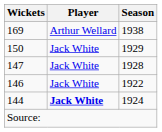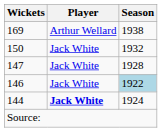 <table class="wikitable">
 <tr>
 <th>Wickets</th>
 <th>Player</th>
 <th>Season</th>
 </tr>
 <tr>
 <td>169</td>
 <td><a href='#'>Arthur Wellard</a></td>
 <td>1938</td>
 </tr>
 <tr>
 <td>150</td>
 <td><a href='#'>Jack White</a></td>
-<td>1929</td>
+<td>1932</td>
 </tr>
 <tr>
 <td>147</td>
 <td><a href='#'>Jack White</a></td>
 <td>1928</td>
 </tr>
 <tr>
 <td>146</td>
 <td><a href='#'>Jack White</a></td>
-<td>1922</td>
+<td style="background: lightblue;">1922</td>
 </tr>
 <tr>
 <td>144</td>
 <td><strong><a href='#'>Jack White</a></strong></td>
 <td>1924</td>
 </tr>
 <tr>
 <td colspan=3>Source:</td>
 </tr>
 </table>
